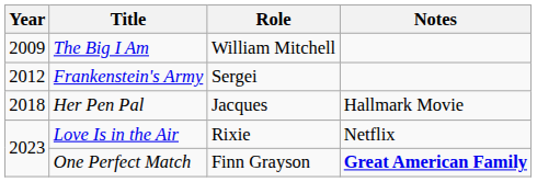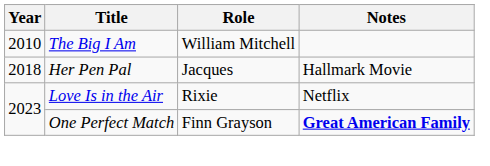 <table class="wikitable sortable">
 <tr>
 <th>Year</th>
 <th>Title</th>
 <th>Role</th>
 <th class = "unsortable">Notes</th>
 </tr>
 <tr>
-<td>2009</td>
+<td>2010</td>
 <td><em><a href='#'>The Big I Am</a></em></td>
 <td>William Mitchell</td>
-<td></td>
-</tr>
-<tr>
-<td>2012</td>
-<td><em><a href='#'>Frankenstein's Army</a></em></td>
-<td>Sergei</td>
 <td></td>
 </tr>
 <tr>
 <td>2018</td>
 <td><em>Her Pen Pal</em></td>
 <td>Jacques</td>
 <td>Hallmark Movie</td>
 </tr>
 <tr>
 <td rowspan="2">2023</td>
 <td><em><a href='#'>Love Is in the Air</a></em></td>
 <td>Rixie</td>
 <td>Netflix</td>
 </tr>
 <tr>
 <td><em>One Perfect Match</em></td>
 <td>Finn Grayson</td>
 <td><strong><a href='#'>Great American Family</a></strong></td>
 </tr>
 </table>
